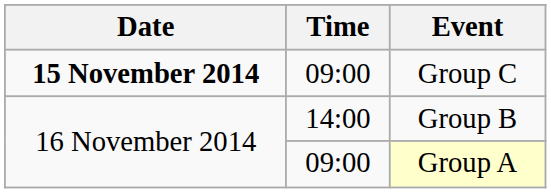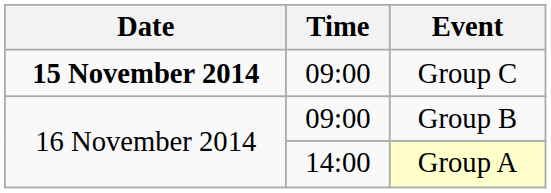 <table class = "wikitable" style="text-align:center;">
 <tr>
 <th width=150>Date</th>
 <th width=50>Time</th>
 <th width=80>Event</th>
 </tr>
 <tr>
 <td><strong>15 November 2014</strong></td>
 <td>09:00</td>
 <td>Group C</td>
 </tr>
 <tr>
 <td rowspan=2>16 November 2014</td>
-<td>14:00</td>
+<td>09:00</td>
 <td>Group B</td>
 </tr>
 <tr>
-<td>09:00</td>
+<td>14:00</td>
 <td bgcolor=ffffcc>Group A</td>
 </tr>
 </table>
